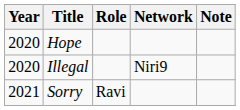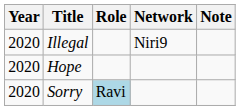 <table class="wikitable">
 <tr>
 <th>Year</th>
 <th>Title</th>
 <th>Role</th>
 <th>Network</th>
 <th>Note</th>
 </tr>
 <tr>
 <td>2020</td>
+<td><em>Illegal</em></td>
+<td></td>
+<td>Niri9</td>
+<td></td>
+</tr>
+<tr>
+<td>2020</td>
 <td><em>Hope</em></td>
 <td></td>
 <td></td>
 <td></td>
 </tr>
 <tr>
 <td>2020</td>
-<td><em>Illegal</em></td>
-<td></td>
-<td>Niri9</td>
-<td></td>
-</tr>
-<tr>
-<td>2021</td>
 <td><em>Sorry</em></td>
-<td>Ravi</td>
+<td style="background: lightblue;">Ravi</td>
 <td></td>
 <td></td>
 </tr>
 </table>
